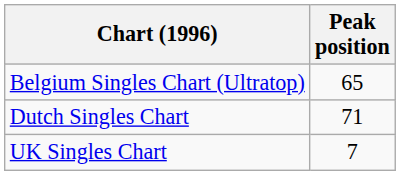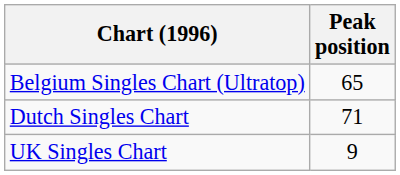 <table class="wikitable sortable">
 <tr>
 <th>Chart (1996)</th>
 <th>Peak<br>position</th>
 </tr>
 <tr>
 <td><a href='#'>Belgium Singles Chart (Ultratop)</a></td>
 <td style="text-align:center;">65</td>
 </tr>
 <tr>
 <td><a href='#'>Dutch Singles Chart</a></td>
 <td style="text-align:center;">71</td>
 </tr>
 <tr>
 <td><a href='#'>UK Singles Chart</a></td>
-<td style="text-align:center;">7</td>
+<td style="text-align:center;">9</td>
 </tr>
 </table>
